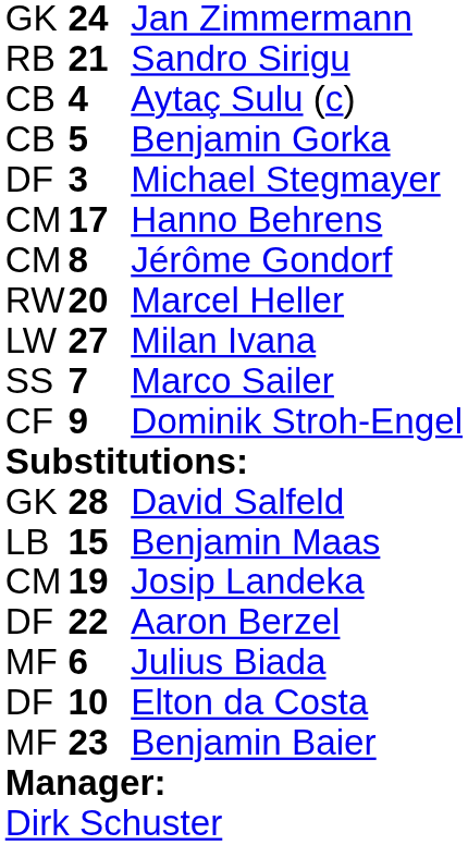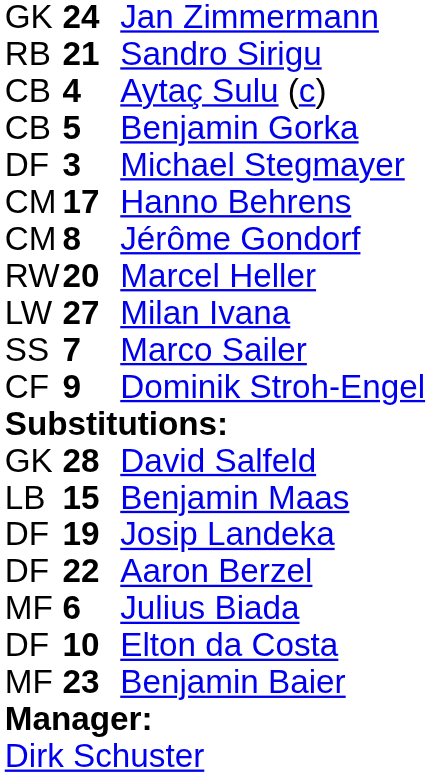 <table style="font-size: 90%" cellspacing="0" cellpadding="0" align="center">
 <tr>
 <th width=25></th>
 <th width=25></th>
 </tr>
 <tr>
 <td>GK</td>
 <td><strong>24</strong></td>
 <td> <a href='#'>Jan Zimmermann</a></td>
 </tr>
 <tr>
 <td>RB</td>
 <td><strong>21</strong></td>
 <td> <a href='#'>Sandro Sirigu</a></td>
 <td></td>
 <td></td>
 </tr>
 <tr>
 <td>CB</td>
 <td><strong>4</strong></td>
 <td> <a href='#'>Aytaç Sulu</a> (<a href='#'>c</a>)</td>
 </tr>
 <tr>
 <td>CB</td>
 <td><strong>5</strong></td>
 <td> <a href='#'>Benjamin Gorka</a></td>
 </tr>
 <tr>
 <td>DF</td>
 <td><strong>3</strong></td>
 <td> <a href='#'>Michael Stegmayer</a></td>
 </tr>
 <tr>
 <td>CM</td>
 <td><strong>17</strong></td>
 <td> <a href='#'>Hanno Behrens</a></td>
 </tr>
 <tr>
 <td>CM</td>
 <td><strong>8</strong></td>
 <td> <a href='#'>Jérôme Gondorf</a></td>
 <td></td>
 <td></td>
 </tr>
 <tr>
 <td>RW</td>
 <td><strong>20</strong></td>
 <td> <a href='#'>Marcel Heller</a></td>
 <td></td>
 </tr>
 <tr>
 <td>LW</td>
 <td><strong>27</strong></td>
 <td> <a href='#'>Milan Ivana</a></td>
 <td></td>
 <td></td>
 </tr>
 <tr>
 <td>SS</td>
 <td><strong>7</strong></td>
 <td> <a href='#'>Marco Sailer</a></td>
 <td></td>
 </tr>
 <tr>
 <td>CF</td>
 <td><strong>9</strong></td>
 <td> <a href='#'>Dominik Stroh-Engel</a></td>
 <td></td>
 </tr>
 <tr>
 <td colspan=3><strong>Substitutions:</strong></td>
 </tr>
 <tr>
 <td>GK</td>
 <td><strong>28</strong></td>
 <td> <a href='#'>David Salfeld</a></td>
 </tr>
 <tr>
 <td>LB</td>
 <td><strong>15</strong></td>
 <td> <a href='#'>Benjamin Maas</a></td>
 </tr>
 <tr>
-<td>CM</td>
+<td>DF</td>
 <td><strong>19</strong></td>
 <td> <a href='#'>Josip Landeka</a></td>
 <td></td>
 <td></td>
 </tr>
 <tr>
 <td>DF</td>
 <td><strong>22</strong></td>
 <td> <a href='#'>Aaron Berzel</a></td>
 <td></td>
 <td></td>
 </tr>
 <tr>
 <td>MF</td>
 <td><strong>6</strong></td>
 <td> <a href='#'>Julius Biada</a></td>
 </tr>
 <tr>
 <td>DF</td>
 <td><strong>10</strong></td>
 <td> <a href='#'>Elton da Costa</a></td>
 <td></td>
 <td></td>
 </tr>
 <tr>
 <td>MF</td>
 <td><strong>23</strong></td>
 <td> <a href='#'>Benjamin Baier</a></td>
 </tr>
 <tr>
 <td colspan=3><strong>Manager:</strong></td>
 </tr>
 <tr>
 <td colspan=3> <a href='#'>Dirk Schuster</a></td>
 </tr>
 </table>
